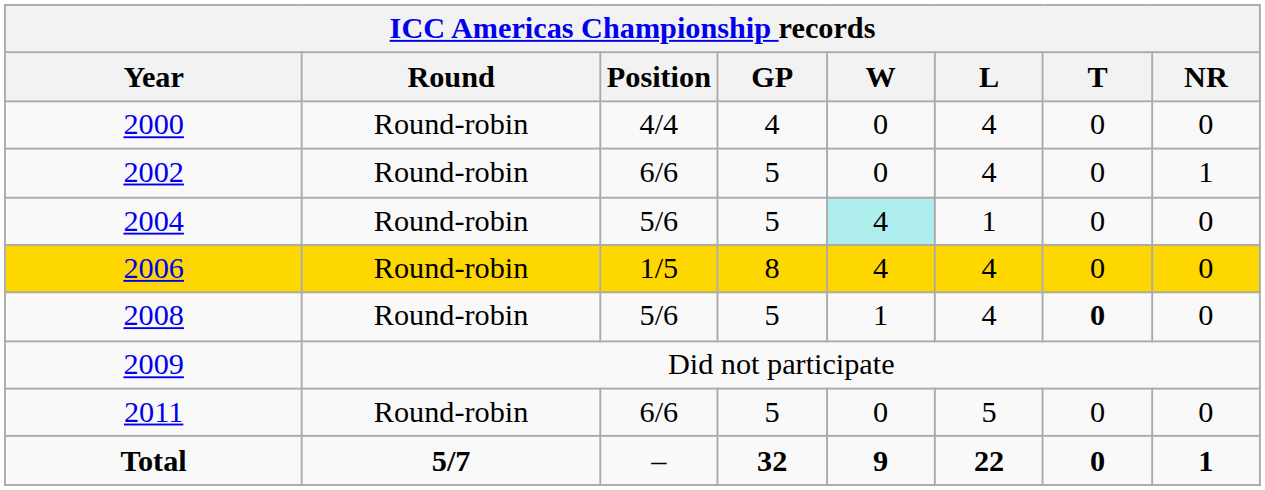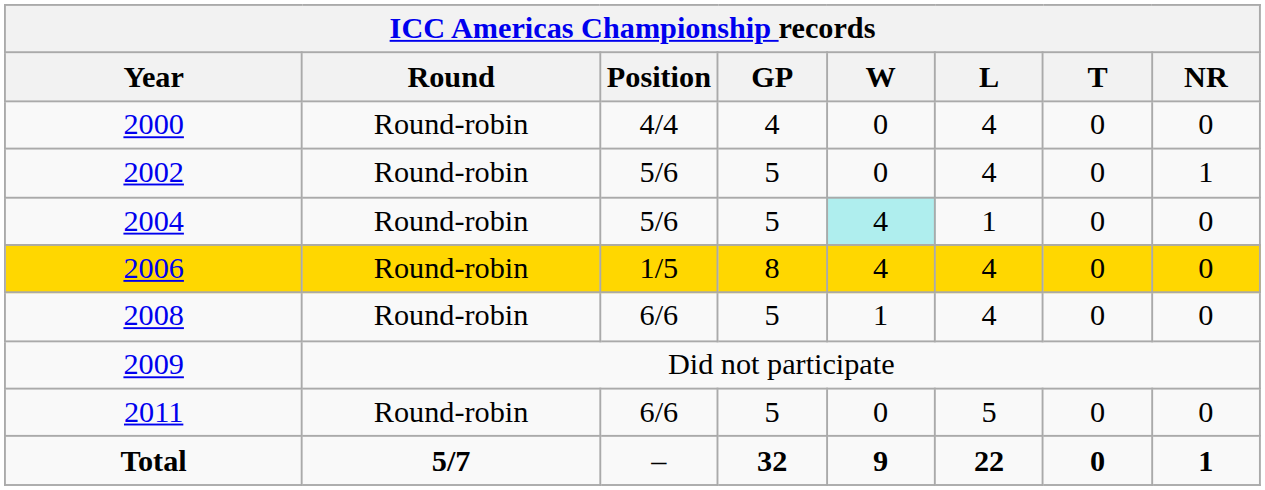 <table class="wikitable" style="text-align: center; width=900px;">
 <tr>
 <th colspan=9><a href='#'>ICC Americas Championship </a> records</th>
 </tr>
 <tr>
 <th width=150>Year</th>
 <th width=150>Round</th>
 <th width=50>Position</th>
 <th width=50>GP</th>
 <th width=50>W</th>
 <th width=50>L</th>
 <th width=50>T</th>
 <th width=50>NR</th>
 </tr>
 <tr>
 <td> <a href='#'>2000</a></td>
 <td>Round-robin</td>
 <td>4/4</td>
 <td>4</td>
 <td>0</td>
 <td>4</td>
 <td>0</td>
 <td>0</td>
 </tr>
 <tr>
 <td> <a href='#'>2002</a></td>
 <td>Round-robin</td>
-<td>6/6</td>
+<td>5/6</td>
 <td>5</td>
 <td>0</td>
 <td>4</td>
 <td>0</td>
 <td>1</td>
 </tr>
 <tr>
 <td> <a href='#'>2004</a></td>
 <td>Round-robin</td>
 <td>5/6</td>
 <td>5</td>
 <td style="background: paleturquoise;">4</td>
 <td>1</td>
 <td>0</td>
 <td>0</td>
 </tr>
 <tr bgcolor=gold>
 <td> <a href='#'>2006</a></td>
 <td>Round-robin</td>
 <td>1/5</td>
 <td>8</td>
 <td>4</td>
 <td>4</td>
 <td>0</td>
 <td>0</td>
 </tr>
 <tr>
 <td> <a href='#'>2008</a></td>
 <td>Round-robin</td>
-<td>5/6</td>
+<td>6/6</td>
 <td>5</td>
 <td>1</td>
 <td>4</td>
-<td><strong>0</strong></td>
+<td>0</td>
 <td>0</td>
 </tr>
 <tr>
 <td> <a href='#'>2009</a></td>
 <td colspan=8>Did not participate</td>
 </tr>
 <tr>
 <td> <a href='#'>2011</a></td>
 <td>Round-robin</td>
 <td>6/6</td>
 <td>5</td>
 <td>0</td>
 <td>5</td>
 <td>0</td>
 <td>0</td>
 </tr>
 <tr>
 <td><strong>Total</strong></td>
 <td><strong>5/7</strong></td>
 <td>–</td>
 <td><strong>32</strong></td>
 <td><strong>9</strong></td>
 <td><strong>22</strong></td>
 <td><strong>0</strong></td>
 <td><strong>1</strong></td>
 </tr>
 </table>
